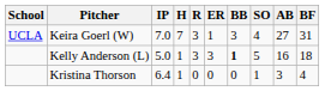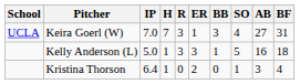 <table class="wikitable">
 <tr style="text-align:center; background:#f2f2f2;">
 <th>School</th>
 <th>Pitcher</th>
 <th>IP</th>
 <th>H</th>
 <th>R</th>
 <th>ER</th>
 <th>BB</th>
 <th>SO</th>
 <th>AB</th>
 <th>BF</th>
 </tr>
 <tr>
 <td><a href='#'>UCLA</a></td>
 <td>Keira Goerl (W)</td>
 <td>7.0</td>
 <td>7</td>
 <td>3</td>
 <td>1</td>
 <td>3</td>
 <td>4</td>
 <td>27</td>
 <td>31</td>
 </tr>
 <tr>
 <td></td>
 <td>Kelly Anderson (L)</td>
 <td>5.0</td>
 <td>1</td>
 <td>3</td>
 <td>3</td>
-<td><strong>1</strong></td>
+<td>1</td>
 <td>5</td>
 <td>16</td>
 <td>18</td>
 </tr>
 <tr>
 <td></td>
 <td>Kristina Thorson</td>
 <td>6.4</td>
 <td>1</td>
 <td>0</td>
-<td>0</td>
+<td>2</td>
 <td>0</td>
 <td>1</td>
 <td>3</td>
 <td>4</td>
 </tr>
 </table>
